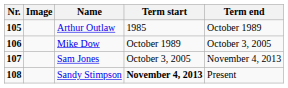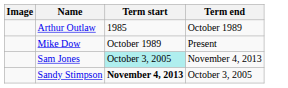 <table class="wikitable">
 <tr>
-<th>Nr.</th>
 <th>Image</th>
 <th>Name</th>
 <th>Term start</th>
 <th>Term end</th>
 </tr>
 <tr>
-<td><strong>105</strong></td>
 <td></td>
 <td><a href='#'>Arthur Outlaw</a></td>
 <td>1985</td>
 <td>October 1989</td>
 </tr>
 <tr>
-<td><strong>106</strong></td>
 <td></td>
 <td><a href='#'>Mike Dow</a></td>
 <td>October 1989</td>
-<td>October 3, 2005</td>
+<td>Present</td>
 </tr>
 <tr>
-<td><strong>107</strong></td>
 <td></td>
 <td><a href='#'>Sam Jones</a></td>
-<td>October 3, 2005</td>
+<td style="background: paleturquoise;">October 3, 2005</td>
 <td>November 4, 2013</td>
 </tr>
 <tr>
-<td><strong>108</strong></td>
 <td></td>
 <td><a href='#'>Sandy Stimpson</a></td>
 <td><strong>November 4, 2013</strong></td>
-<td>Present</td>
+<td>October 3, 2005</td>
 </tr>
 </table>
